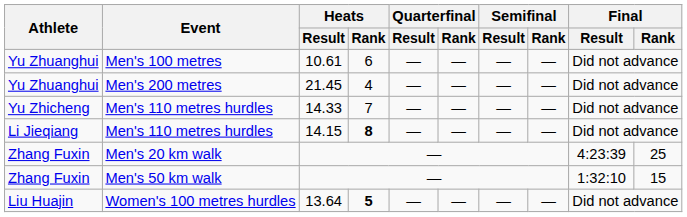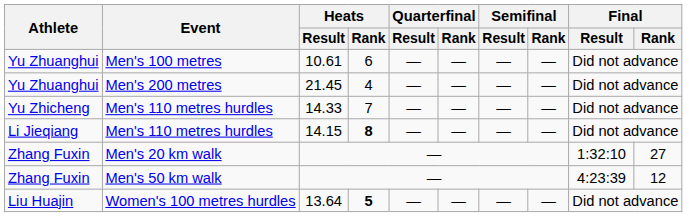 <table class="wikitable" style="font-size:90%; text-align:center">
 <tr>
 <th rowspan="2">Athlete</th>
 <th rowspan="2">Event</th>
 <th colspan="2">Heats</th>
 <th colspan="2">Quarterfinal</th>
 <th colspan="2">Semifinal</th>
 <th colspan="2">Final</th>
 </tr>
 <tr style="font-size:95%">
 <th>Result</th>
 <th>Rank</th>
 <th>Result</th>
 <th>Rank</th>
 <th>Result</th>
 <th>Rank</th>
 <th>Result</th>
 <th>Rank</th>
 </tr>
 <tr>
 <td align="left"><a href='#'>Yu Zhuanghui</a></td>
 <td align="left"><a href='#'>Men's 100 metres</a></td>
 <td>10.61</td>
 <td>6</td>
 <td>—</td>
 <td>—</td>
 <td>—</td>
 <td>—</td>
 <td colspan="2">Did not advance</td>
 </tr>
 <tr>
 <td align="left"><a href='#'>Yu Zhuanghui</a></td>
 <td align="left"><a href='#'>Men's 200 metres</a></td>
 <td>21.45</td>
 <td>4</td>
 <td>—</td>
 <td>—</td>
 <td>—</td>
 <td>—</td>
 <td colspan="2">Did not advance</td>
 </tr>
 <tr>
 <td align="left"><a href='#'>Yu Zhicheng</a></td>
 <td align="left"><a href='#'>Men's 110 metres hurdles</a></td>
 <td>14.33</td>
 <td>7</td>
 <td>—</td>
 <td>—</td>
 <td>—</td>
 <td>—</td>
 <td colspan="2">Did not advance</td>
 </tr>
 <tr>
 <td align="left"><a href='#'>Li Jieqiang</a></td>
 <td align="left"><a href='#'>Men's 110 metres hurdles</a></td>
 <td>14.15</td>
 <td><strong>8</strong></td>
 <td>—</td>
 <td>—</td>
 <td>—</td>
 <td>—</td>
 <td colspan="2">Did not advance</td>
 </tr>
 <tr>
 <td align="left"><a href='#'>Zhang Fuxin</a></td>
 <td align="left"><a href='#'>Men's 20 km walk</a></td>
 <td colspan="6">—</td>
-<td>4:23:39</td>
-<td>25</td>
+<td>1:32:10</td>
+<td>27</td>
 </tr>
 <tr>
 <td align="left"><a href='#'>Zhang Fuxin</a></td>
 <td align="left"><a href='#'>Men's 50 km walk</a></td>
 <td colspan="6">—</td>
-<td>1:32:10</td>
-<td>15</td>
+<td>4:23:39</td>
+<td>12</td>
 </tr>
 <tr>
 <td align="left"><a href='#'>Liu Huajin</a></td>
 <td align="left"><a href='#'>Women's 100 metres hurdles</a></td>
 <td>13.64</td>
 <td><strong>5</strong></td>
 <td>—</td>
 <td>—</td>
 <td>—</td>
 <td>—</td>
 <td colspan="2">Did not advance</td>
 </tr>
 </table>
